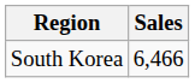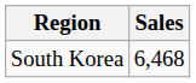 <table class="wikitable">
 <tr>
 <th>Region</th>
 <th>Sales</th>
 </tr>
 <tr>
 <td>South Korea</td>
-<td>6,466</td>
+<td>6,468</td>
 </tr>
 </table>
